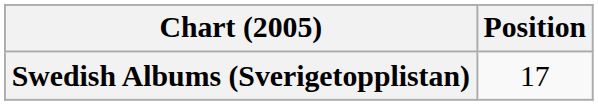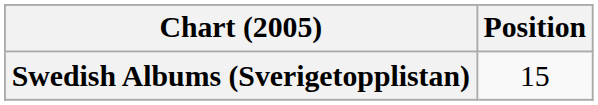 <table class="wikitable plainrowheaders" style="text-align:center">
 <tr>
 <th scope="col">Chart (2005)</th>
 <th scope="col">Position</th>
 </tr>
 <tr>
 <th scope="row">Swedish Albums (Sverigetopplistan)</th>
-<td>17</td>
+<td>15</td>
 </tr>
 </table>
